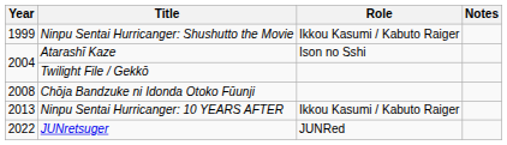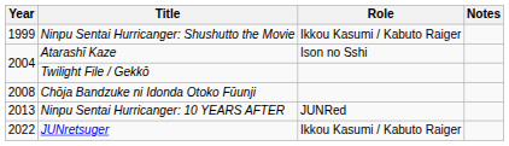 <table class="wikitable">
 <tr>
 <th>Year</th>
 <th>Title</th>
 <th>Role</th>
 <th>Notes</th>
 </tr>
 <tr>
 <td>1999</td>
 <td><em>Ninpu Sentai Hurricanger: Shushutto the Movie</em></td>
 <td>Ikkou Kasumi / Kabuto Raiger</td>
 <td></td>
 </tr>
 <tr>
 <td rowspan="2">2004</td>
 <td><em>Atarashī Kaze</em></td>
 <td>Ison no Sshi</td>
 <td></td>
 </tr>
 <tr>
 <td><em>Twilight File / Gekkō</em></td>
 <td></td>
 <td></td>
 </tr>
 <tr>
 <td>2008</td>
 <td><em>Chōja Bandzuke ni Idonda Otoko Fūunji</em></td>
 <td></td>
 <td></td>
 </tr>
 <tr>
 <td>2013</td>
 <td><em>Ninpu Sentai Hurricanger: 10 YEARS AFTER</em></td>
-<td>Ikkou Kasumi / Kabuto Raiger</td>
+<td>JUNRed</td>
 <td></td>
 </tr>
 <tr>
 <td>2022</td>
 <td><em><a href='#'>JUNretsuger</a></em></td>
-<td>JUNRed</td>
+<td>Ikkou Kasumi / Kabuto Raiger</td>
 <td></td>
 </tr>
 </table>
